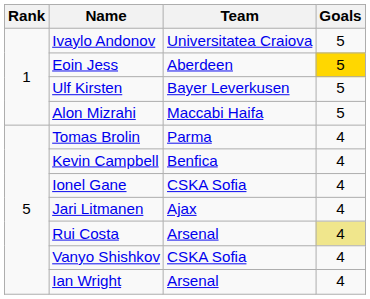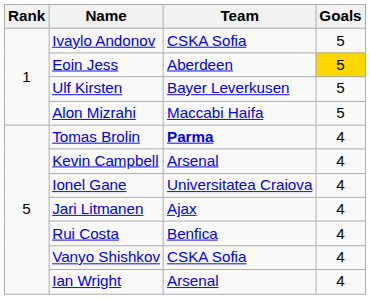 <table class="wikitable" style="text-align:center">
 <tr>
 <th>Rank</th>
 <th>Name</th>
 <th>Team</th>
 <th>Goals</th>
 </tr>
 <tr>
 <td rowspan="4">1</td>
 <td align="left"> <a href='#'>Ivaylo Andonov</a></td>
-<td align="left"> <a href='#'>Universitatea Craiova</a></td>
+<td align="left"> <a href='#'>CSKA Sofia</a></td>
 <td>5</td>
 </tr>
 <tr>
 <td align="left"> <a href='#'>Eoin Jess</a></td>
 <td align="left"> <a href='#'>Aberdeen</a></td>
 <td style="background: gold;">5</td>
 </tr>
 <tr>
 <td align="left"> <a href='#'>Ulf Kirsten</a></td>
 <td align="left"> <a href='#'>Bayer Leverkusen</a></td>
 <td>5</td>
 </tr>
 <tr>
 <td align="left"> <a href='#'>Alon Mizrahi</a></td>
 <td align="left"> <a href='#'>Maccabi Haifa</a></td>
 <td>5</td>
 </tr>
 <tr>
 <td rowspan="7">5</td>
 <td align="left"> <a href='#'>Tomas Brolin</a></td>
-<td align="left"> <a href='#'>Parma</a></td>
+<td align="left"><strong> <a href='#'>Parma</a></strong></td>
 <td>4</td>
 </tr>
 <tr>
 <td align="left"> <a href='#'>Kevin Campbell</a></td>
-<td align="left"> <a href='#'>Benfica</a></td>
+<td align="left"> <a href='#'>Arsenal</a></td>
 <td>4</td>
 </tr>
 <tr>
 <td align="left"> <a href='#'>Ionel Gane</a></td>
-<td align="left"> <a href='#'>CSKA Sofia</a></td>
+<td align="left"> <a href='#'>Universitatea Craiova</a></td>
 <td>4</td>
 </tr>
 <tr>
 <td align="left"> <a href='#'>Jari Litmanen</a></td>
 <td align="left"> <a href='#'>Ajax</a></td>
 <td>4</td>
 </tr>
 <tr>
 <td align="left"> <a href='#'>Rui Costa</a></td>
-<td align="left"> <a href='#'>Arsenal</a></td>
-<td style="background: khaki;">4</td>
+<td align="left"> <a href='#'>Benfica</a></td>
+<td>4</td>
 </tr>
 <tr>
 <td align="left"> <a href='#'>Vanyo Shishkov</a></td>
 <td align="left"> <a href='#'>CSKA Sofia</a></td>
 <td>4</td>
 </tr>
 <tr>
 <td align="left"> <a href='#'>Ian Wright</a></td>
 <td align="left"> <a href='#'>Arsenal</a></td>
 <td>4</td>
 </tr>
 </table>
